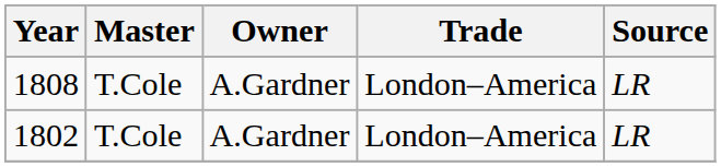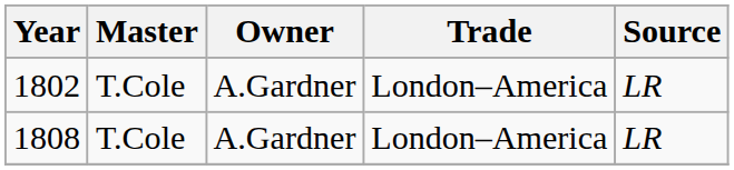 <table class=" wikitable">
 <tr>
 <th>Year</th>
 <th>Master</th>
 <th>Owner</th>
 <th>Trade</th>
 <th>Source</th>
 </tr>
 <tr>
-<td>1808</td>
+<td>1802</td>
 <td>T.Cole</td>
 <td>A.Gardner</td>
 <td>London–America</td>
 <td><em>LR</em></td>
 </tr>
 <tr>
-<td>1802</td>
+<td>1808</td>
 <td>T.Cole</td>
 <td>A.Gardner</td>
 <td>London–America</td>
 <td><em>LR</em></td>
 </tr>
 <tr>
 </tr>
 </table>
